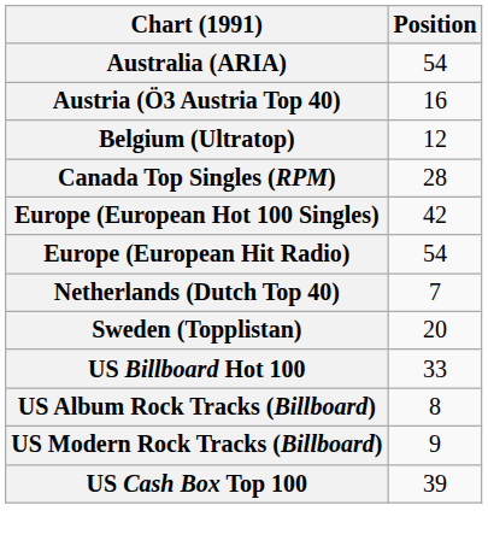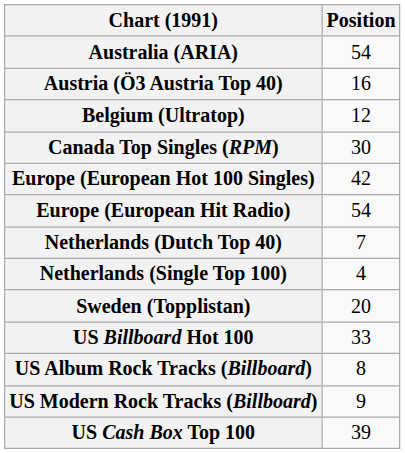 <table class="wikitable sortable plainrowheaders" style="text-align:center">
 <tr>
 <th scope="col">Chart (1991)</th>
 <th scope="col">Position</th>
 </tr>
 <tr>
 <th scope="row">Australia (ARIA)</th>
 <td>54</td>
 </tr>
 <tr>
 <th scope="row">Austria (Ö3 Austria Top 40)</th>
 <td>16</td>
 </tr>
 <tr>
 <th scope="row">Belgium (Ultratop)</th>
 <td>12</td>
 </tr>
 <tr>
 <th scope="row">Canada Top Singles (<em>RPM</em>)</th>
-<td>28</td>
+<td>30</td>
 </tr>
 <tr>
 <th scope="row">Europe (European Hot 100 Singles)</th>
 <td>42</td>
 </tr>
 <tr>
 <th scope="row">Europe (European Hit Radio)</th>
 <td>54</td>
 </tr>
 <tr>
 <th scope="row">Netherlands (Dutch Top 40)</th>
 <td>7</td>
+</tr>
+<tr>
+<th scope="row">Netherlands (Single Top 100)</th>
+<td>4</td>
 </tr>
 <tr>
 <th scope="row">Sweden (Topplistan)</th>
 <td>20</td>
 </tr>
 <tr>
 <th scope="row">US <em>Billboard</em> Hot 100</th>
 <td>33</td>
 </tr>
 <tr>
 <th scope="row">US Album Rock Tracks (<em>Billboard</em>)</th>
 <td>8</td>
 </tr>
 <tr>
 <th scope="row">US Modern Rock Tracks (<em>Billboard</em>)</th>
 <td>9</td>
 </tr>
 <tr>
 <th scope="row">US <em>Cash Box</em> Top 100</th>
 <td>39</td>
 </tr>
 </table>
